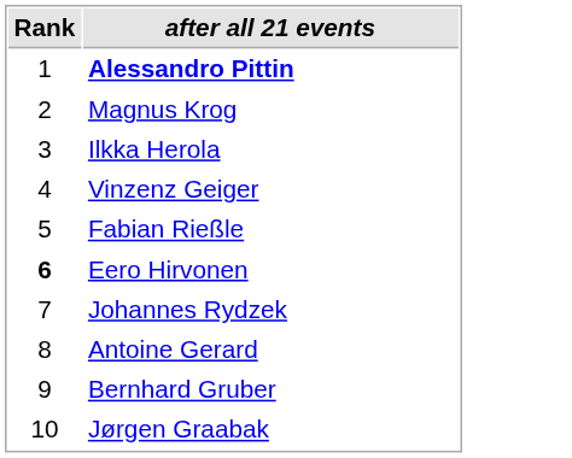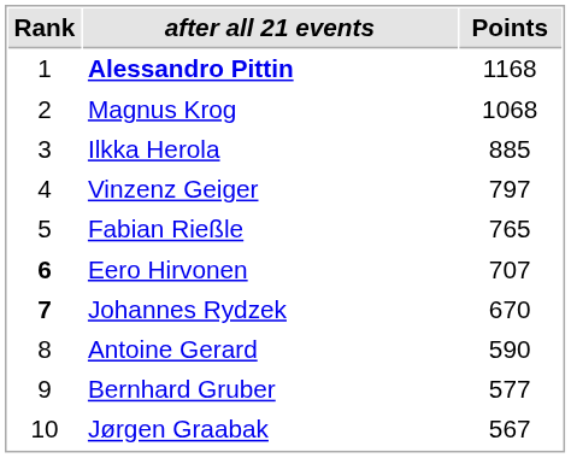 <table cellspacing="1" cellpadding="3" style="border:1px solid #AAAAAA;font-size:86%">
 <tr style="background-color: #E4E4E4;">
 <th style="border-bottom:1px solid #AAAAAA; width: 10px;">Rank</th>
 <th style="border-bottom:1px solid #AAAAAA; width: 200px;"><em>after all 21 events</em></th>
+<th style="border-bottom:1px solid #AAAAAA; width: 50px;">Points</th>
 </tr>
 <tr>
 <td align=center>1</td>
 <td><strong> <a href='#'>Alessandro Pittin</a></strong></td>
+<td align=center>1168</td>
 </tr>
 <tr>
 <td align=center>2</td>
 <td> <a href='#'>Magnus Krog</a></td>
+<td align=center>1068</td>
 </tr>
 <tr>
 <td align=center>3</td>
 <td> <a href='#'>Ilkka Herola</a></td>
+<td align=center>885</td>
 </tr>
 <tr>
 <td align=center>4</td>
 <td> <a href='#'>Vinzenz Geiger</a></td>
+<td align=center>797</td>
 </tr>
 <tr>
 <td align=center>5</td>
 <td> <a href='#'>Fabian Rießle</a></td>
+<td align=center>765</td>
 </tr>
 <tr>
 <td align=center><strong>6</strong></td>
 <td> <a href='#'>Eero Hirvonen</a></td>
+<td align=center>707</td>
 </tr>
 <tr>
-<td align=center>7</td>
+<td align=center><strong>7</strong></td>
 <td> <a href='#'>Johannes Rydzek</a></td>
+<td align=center>670</td>
 </tr>
 <tr>
 <td align=center>8</td>
 <td> <a href='#'>Antoine Gerard</a></td>
+<td align=center>590</td>
 </tr>
 <tr>
 <td align=center>9</td>
 <td> <a href='#'>Bernhard Gruber</a></td>
+<td align=center>577</td>
 </tr>
 <tr>
 <td align=center>10</td>
 <td> <a href='#'>Jørgen Graabak</a></td>
+<td align=center>567</td>
 </tr>
 </table>
